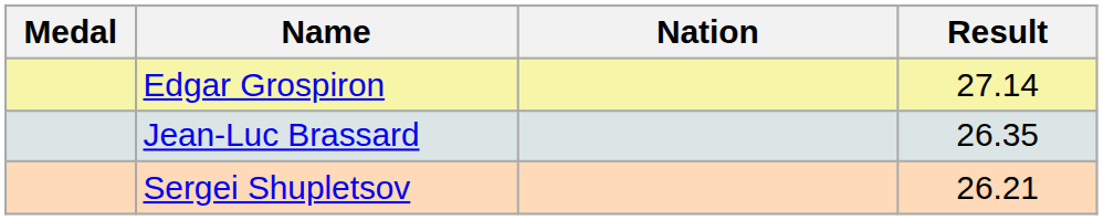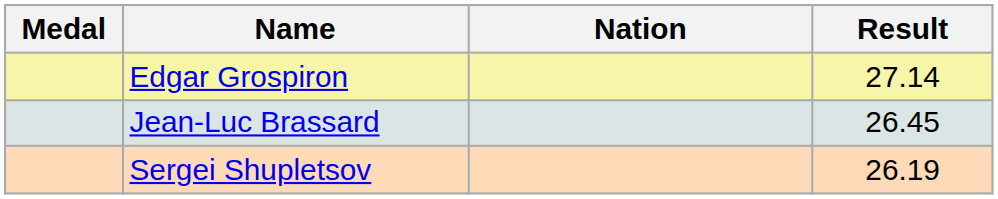 <table class=wikitable style="border:1px solid #AAAAAA;font-size:90%">
 <tr bgcolor="#E4E4E4">
 <th width=50>Medal</th>
 <th width=160>Name</th>
 <th width=160>Nation</th>
 <th width=80>Result</th>
 </tr>
 <tr bgcolor="#F7F6A8">
 <td align="center"></td>
 <td><a href='#'>Edgar Grospiron</a></td>
 <td></td>
 <td align="center">27.14</td>
 </tr>
 <tr bgcolor="#DCE5E5">
 <td align="center"></td>
 <td><a href='#'>Jean-Luc Brassard</a></td>
 <td></td>
-<td align="center">26.35</td>
+<td align="center">26.45</td>
 </tr>
 <tr bgcolor="#FFDAB9">
 <td align="center"></td>
 <td><a href='#'>Sergei Shupletsov</a></td>
 <td></td>
-<td align="center">26.21</td>
+<td align="center">26.19</td>
 </tr>
 </table>
